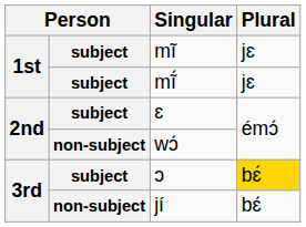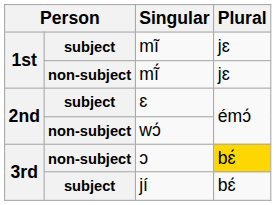 <table class="wikitable">
 <tr>
 <th colspan="2">Person</th>
 <th>Singular</th>
 <th>Plural</th>
 </tr>
 <tr>
 <th rowspan="2">1st</th>
 <th><small>subject</small></th>
 <td>mĩ</td>
 <td>jɛ</td>
 </tr>
 <tr>
-<th><small>subject</small></th>
+<th><small>non-subject</small></th>
 <td>mĩ́</td>
 <td>jɛ</td>
 </tr>
 <tr>
 <th rowspan="2">2nd</th>
 <th><small>subject</small></th>
 <td>ɛ</td>
 <td rowspan="2">émɔ́</td>
 </tr>
 <tr>
 <th><small>non-subject</small></th>
 <td>wɔ́</td>
 </tr>
 <tr>
 <th rowspan="2">3rd</th>
-<th><small>subject</small></th>
+<th><small>non-subject</small></th>
 <td>ɔ</td>
 <td style="background: gold;">bɛ́</td>
 </tr>
 <tr>
-<th><small>non-subject</small></th>
+<th><small>subject</small></th>
 <td>jí</td>
 <td>bɛ́</td>
 </tr>
 </table>
